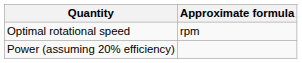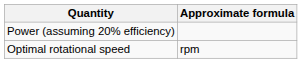 <table class="wikitable">
 <tr>
 <th>Quantity</th>
 <th>Approximate formula</th>
 </tr>
 <tr>
+<td>Power (assuming 20% efficiency)</td>
+<td></td>
+</tr>
+<tr>
 <td>Optimal rotational speed</td>
 <td>  rpm</td>
 </tr>
-<tr>
-<td>Power (assuming 20% efficiency)</td>
-<td></td>
-</tr>
 </table>
